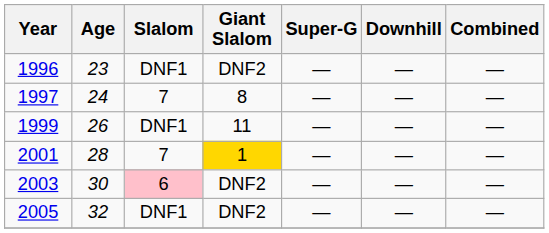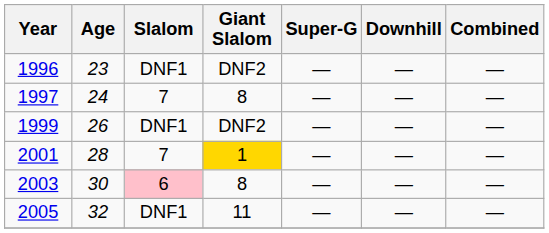 <table class=wikitable style="text-align:center">
 <tr>
 <th>  Year  </th>
 <th> Age </th>
 <th> Slalom </th>
 <th> Giant <br> Slalom </th>
 <th>Super-G</th>
 <th>Downhill</th>
 <th>Combined</th>
 </tr>
 <tr>
 <td><a href='#'>1996</a></td>
 <td><em>23</em></td>
 <td>DNF1</td>
 <td>DNF2</td>
 <td>—</td>
 <td>—</td>
 <td>—</td>
 </tr>
 <tr>
 <td><a href='#'>1997</a></td>
 <td><em>24</em></td>
 <td>7</td>
 <td>8</td>
 <td>—</td>
 <td>—</td>
 <td>—</td>
 </tr>
 <tr>
 <td><a href='#'>1999</a></td>
 <td><em>26</em></td>
 <td>DNF1</td>
-<td>11</td>
+<td>DNF2</td>
 <td>—</td>
 <td>—</td>
 <td>—</td>
 </tr>
 <tr>
 <td><a href='#'>2001</a></td>
 <td><em>28</em></td>
 <td>7</td>
 <td style="background:gold;">1</td>
 <td>—</td>
 <td>—</td>
 <td>—</td>
 </tr>
 <tr>
 <td><a href='#'>2003</a></td>
 <td><em>30</em></td>
 <td style="background: pink;">6</td>
-<td>DNF2</td>
+<td>8</td>
 <td>—</td>
 <td>—</td>
 <td>—</td>
 </tr>
 <tr>
 <td><a href='#'>2005</a></td>
 <td><em>32</em></td>
 <td>DNF1</td>
-<td>DNF2</td>
+<td>11</td>
 <td>—</td>
 <td>—</td>
 <td>—</td>
 </tr>
 <tr>
 </tr>
 </table>
